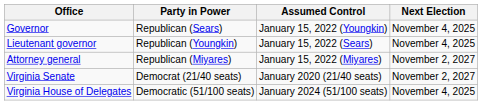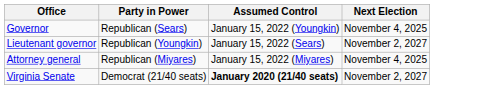 <table class="wikitable">
 <tr>
 <th>Office</th>
 <th>Party in Power</th>
 <th>Assumed Control</th>
 <th>Next Election</th>
 </tr>
 <tr>
 <td><a href='#'>Governor</a></td>
 <td>Republican (<a href='#'>Sears</a>)</td>
 <td>January 15, 2022 (<a href='#'>Youngkin</a>)</td>
 <td>November 4, 2025</td>
 </tr>
 <tr>
 <td><a href='#'>Lieutenant governor</a></td>
 <td>Republican (<a href='#'>Youngkin</a>)</td>
 <td>January 15, 2022 (<a href='#'>Sears</a>)</td>
-<td>November 4, 2025</td>
+<td>November 2, 2027</td>
 </tr>
 <tr>
 <td><a href='#'>Attorney general</a></td>
 <td>Republican (<a href='#'>Miyares</a>)</td>
 <td>January 15, 2022 (<a href='#'>Miyares</a>)</td>
-<td>November 2, 2027</td>
+<td>November 4, 2025</td>
 </tr>
 <tr>
 <td><a href='#'>Virginia Senate</a></td>
 <td>Democrat (21/40 seats)</td>
-<td>January 2020 (21/40 seats)</td>
+<td><strong>January 2020 (21/40 seats)</strong></td>
 <td>November 2, 2027</td>
 </tr>
-<tr>
-<td><a href='#'>Virginia House of Delegates</a></td>
-<td>Democratic (51/100 seats)</td>
-<td>January 2024 (51/100 seats)</td>
-<td>November 4, 2025</td>
-</tr>
 </table>
